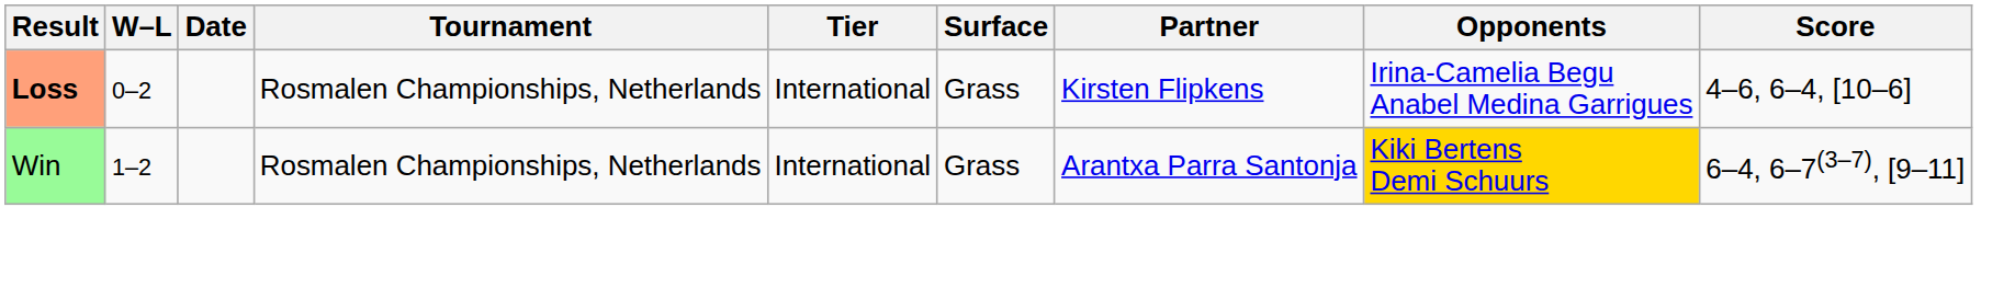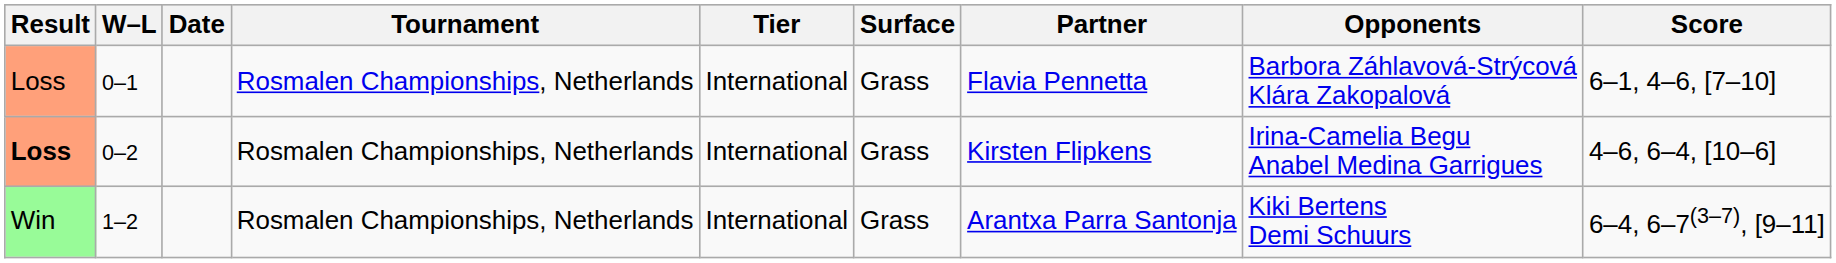 <table class="sortable wikitable nowrap">
 <tr>
 <th>Result</th>
 <th class="unsortable">W–L</th>
 <th>Date</th>
 <th>Tournament</th>
 <th>Tier</th>
 <th>Surface</th>
 <th>Partner</th>
 <th>Opponents</th>
 <th class="unsortable">Score</th>
+</tr>
+<tr>
+<td bgcolor=FFA07A>Loss</td>
+<td><small>0–1</small></td>
+<td><a href='#'></a></td>
+<td><a href='#'>Rosmalen Championships</a>, Netherlands</td>
+<td>International</td>
+<td>Grass</td>
+<td> <a href='#'>Flavia Pennetta</a></td>
+<td> <a href='#'>Barbora Záhlavová-Strýcová</a> <br>  <a href='#'>Klára Zakopalová</a></td>
+<td>6–1, 4–6, [7–10]</td>
 </tr>
 <tr>
 <td bgcolor=FFA07A><strong>Loss</strong></td>
 <td><small>0–2</small></td>
 <td><a href='#'></a></td>
 <td>Rosmalen Championships, Netherlands</td>
 <td>International</td>
 <td>Grass</td>
 <td> <a href='#'>Kirsten Flipkens</a></td>
 <td> <a href='#'>Irina-Camelia Begu</a> <br>  <a href='#'>Anabel Medina Garrigues</a></td>
 <td>4–6, 6–4, [10–6]</td>
 </tr>
 <tr>
 <td bgcolor=98FB98>Win</td>
 <td><small>1–2</small></td>
 <td><a href='#'></a></td>
 <td>Rosmalen Championships, Netherlands</td>
 <td>International</td>
 <td>Grass</td>
 <td> <a href='#'>Arantxa Parra Santonja</a></td>
-<td style="background: gold;"> <a href='#'>Kiki Bertens</a> <br>  <a href='#'>Demi Schuurs</a></td>
+<td> <a href='#'>Kiki Bertens</a> <br>  <a href='#'>Demi Schuurs</a></td>
 <td>6–4, 6–7<sup>(3–7)</sup>, [9–11]</td>
 </tr>
 </table>
